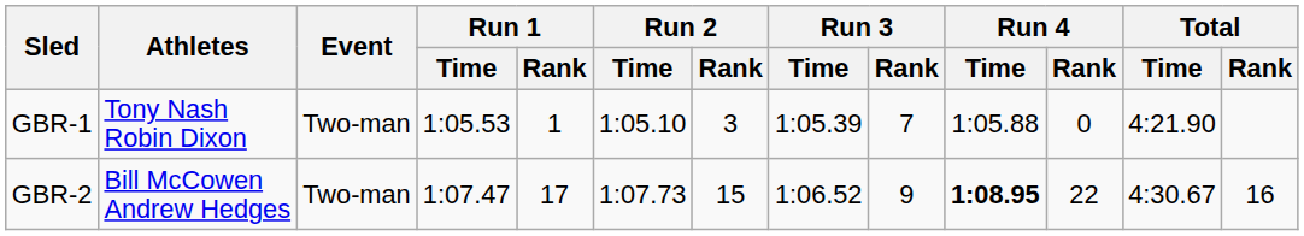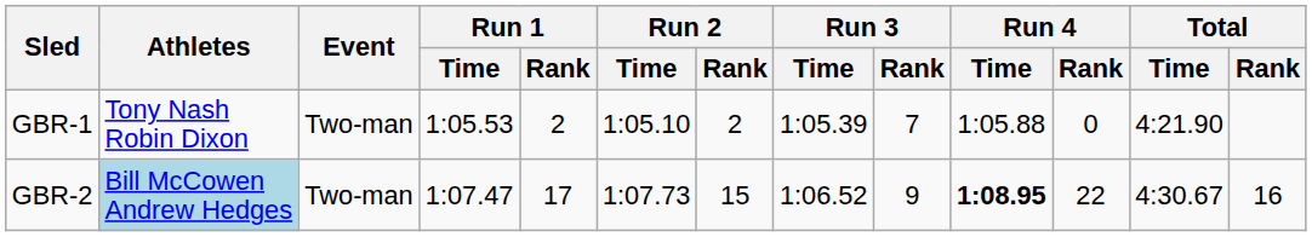 <table class="wikitable" border="1" style="font-size:90%">
 <tr>
 <th rowspan="2">Sled</th>
 <th rowspan="2">Athletes</th>
 <th rowspan="2">Event</th>
 <th colspan="2">Run 1</th>
 <th colspan="2">Run 2</th>
 <th colspan="2">Run 3</th>
 <th colspan="2">Run 4</th>
 <th colspan="2">Total</th>
 </tr>
 <tr>
 <th>Time</th>
 <th>Rank</th>
 <th>Time</th>
 <th>Rank</th>
 <th>Time</th>
 <th>Rank</th>
 <th>Time</th>
 <th>Rank</th>
 <th>Time</th>
 <th>Rank</th>
 </tr>
 <tr>
 <td align="center">GBR-1</td>
 <td><a href='#'>Tony Nash</a><br><a href='#'>Robin Dixon</a></td>
 <td>Two-man</td>
 <td align="center">1:05.53</td>
-<td align="center">1</td>
+<td align="center">2</td>
 <td align="center">1:05.10</td>
-<td align="center">3</td>
+<td align="center">2</td>
 <td align="center">1:05.39</td>
 <td align="center">7</td>
 <td align="center">1:05.88</td>
 <td align="center">0</td>
 <td align="center">4:21.90</td>
 <td align="center"></td>
 </tr>
 <tr>
 <td align="center">GBR-2</td>
-<td><a href='#'>Bill McCowen</a><br><a href='#'>Andrew Hedges</a></td>
+<td style="background: lightblue;"><a href='#'>Bill McCowen</a><br><a href='#'>Andrew Hedges</a></td>
 <td>Two-man</td>
 <td align="center">1:07.47</td>
 <td align="center">17</td>
 <td align="center">1:07.73</td>
 <td align="center">15</td>
 <td align="center">1:06.52</td>
 <td align="center">9</td>
 <td align="center"><strong>1:08.95</strong></td>
 <td align="center">22</td>
 <td align="center">4:30.67</td>
 <td align="center">16</td>
 </tr>
 </table>
